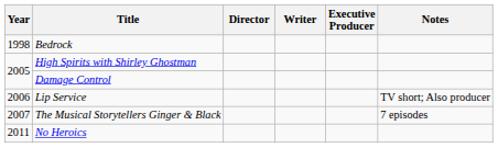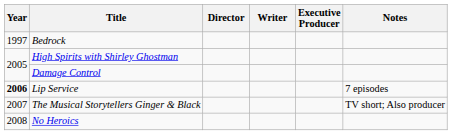 <table class="wikitable">
 <tr>
 <th>Year</th>
 <th>Title</th>
 <th width=65>Director</th>
 <th width=65>Writer</th>
 <th width=65>Executive<br>Producer</th>
 <th>Notes</th>
 </tr>
 <tr>
-<td>1998</td>
+<td>1997</td>
 <td><em>Bedrock</em></td>
 <td></td>
 <td></td>
 <td></td>
 <td></td>
 </tr>
 <tr>
 <td rowspan=2>2005</td>
 <td><em><a href='#'>High Spirits with Shirley Ghostman</a></em></td>
 <td></td>
 <td></td>
 <td></td>
 <td></td>
 </tr>
 <tr>
 <td><em><a href='#'>Damage Control</a></em></td>
 <td></td>
 <td></td>
 <td></td>
 <td></td>
 </tr>
 <tr>
-<td>2006</td>
+<td><strong>2006</strong></td>
 <td><em>Lip Service</em></td>
 <td></td>
 <td></td>
 <td></td>
-<td>TV short; Also producer</td>
+<td>7 episodes</td>
 </tr>
 <tr>
 <td>2007</td>
 <td><em>The Musical Storytellers Ginger & Black</em></td>
 <td></td>
 <td></td>
 <td></td>
-<td>7 episodes</td>
+<td>TV short; Also producer</td>
 </tr>
 <tr>
-<td>2011</td>
+<td>2008</td>
 <td><em><a href='#'>No Heroics</a></em></td>
 <td></td>
 <td></td>
 <td></td>
 <td></td>
 </tr>
 </table>
